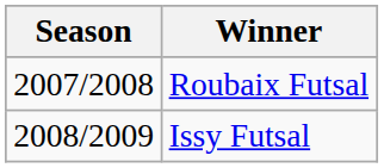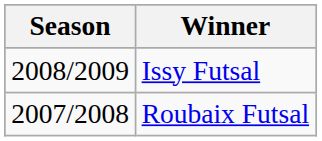 <table class="wikitable sortable">
 <tr>
 <th>Season</th>
 <th>Winner</th>
 </tr>
 <tr>
+<td>2008/2009</td>
+<td><a href='#'>Issy Futsal</a></td>
+</tr>
+<tr>
 <td>2007/2008</td>
 <td><a href='#'>Roubaix Futsal</a></td>
 </tr>
-<tr>
-<td>2008/2009</td>
-<td><a href='#'>Issy Futsal</a></td>
-</tr>
 </table>
